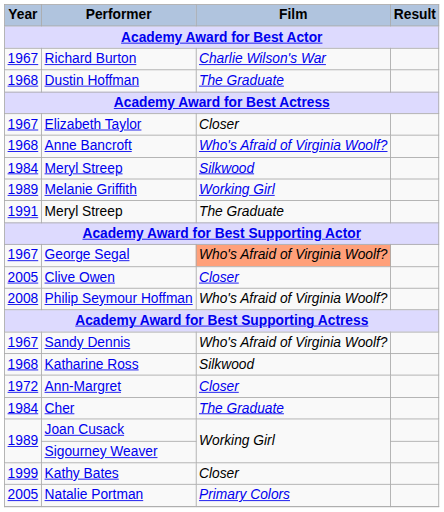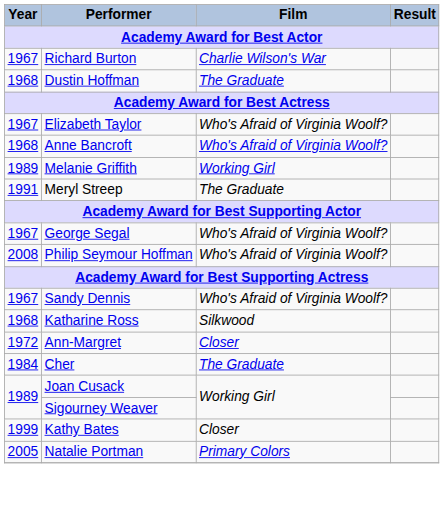 <table class="wikitable">
 <tr style="text-align:center;">
 <th style="background:#B0C4DE;">Year</th>
 <th style="background:#B0C4DE;">Performer</th>
 <th style="background:#B0C4DE;">Film</th>
 <th style="background:#B0C4DE;">Result</th>
 </tr>
 <tr>
 <td colspan="4" style="background-color:#DDDAFE; text-align:center;"><strong><a href='#'>Academy Award for Best Actor</a></strong></td>
 </tr>
 <tr>
 <td><a href='#'>1967</a></td>
 <td><a href='#'>Richard Burton</a></td>
 <td><em><a href='#'>Charlie Wilson's War</a></em></td>
 <td></td>
 </tr>
 <tr>
 <td><a href='#'>1968</a></td>
 <td><a href='#'>Dustin Hoffman</a></td>
 <td><em><a href='#'>The Graduate</a></em></td>
 <td></td>
 </tr>
 <tr>
 <td colspan="4" style="background-color:#DDDAFE; text-align:center;"><strong><a href='#'>Academy Award for Best Actress</a></strong></td>
 </tr>
 <tr>
 <td><a href='#'>1967</a></td>
 <td><a href='#'>Elizabeth Taylor</a></td>
-<td><em>Closer</em></td>
+<td><em>Who's Afraid of Virginia Woolf?</em></td>
 <td></td>
 </tr>
 <tr>
 <td><a href='#'>1968</a></td>
 <td><a href='#'>Anne Bancroft</a></td>
 <td><em><a href='#'>Who's Afraid of Virginia Woolf?</a></em></td>
-<td></td>
-</tr>
-<tr>
-<td><a href='#'>1984</a></td>
-<td><a href='#'>Meryl Streep</a></td>
-<td><em><a href='#'>Silkwood</a></em></td>
 <td></td>
 </tr>
 <tr>
 <td><a href='#'>1989</a></td>
 <td><a href='#'>Melanie Griffith</a></td>
 <td><em><a href='#'>Working Girl</a></em></td>
 <td></td>
 </tr>
 <tr>
 <td><a href='#'>1991</a></td>
 <td>Meryl Streep</td>
 <td><em>The Graduate</em></td>
 <td></td>
 </tr>
 <tr>
 <td colspan="4" style="background-color:#DDDAFE; text-align:center;"><strong><a href='#'>Academy Award for Best Supporting Actor</a></strong></td>
 </tr>
 <tr>
 <td><a href='#'>1967</a></td>
 <td><a href='#'>George Segal</a></td>
-<td style="background: lightsalmon;"><em>Who's Afraid of Virginia Woolf?</em></td>
-<td></td>
-</tr>
-<tr>
-<td><a href='#'>2005</a></td>
-<td><a href='#'>Clive Owen</a></td>
-<td><em><a href='#'>Closer</a></em></td>
+<td><em>Who's Afraid of Virginia Woolf?</em></td>
 <td></td>
 </tr>
 <tr>
 <td><a href='#'>2008</a></td>
 <td><a href='#'>Philip Seymour Hoffman</a></td>
 <td><em>Who's Afraid of Virginia Woolf?</em></td>
 <td></td>
 </tr>
 <tr>
 <td colspan="4" style="background-color:#DDDAFE; text-align:center;"><strong><a href='#'>Academy Award for Best Supporting Actress</a></strong></td>
 </tr>
 <tr>
 <td><a href='#'>1967</a></td>
 <td><a href='#'>Sandy Dennis</a></td>
 <td><em>Who's Afraid of Virginia Woolf?</em></td>
 <td></td>
 </tr>
 <tr>
 <td><a href='#'>1968</a></td>
 <td><a href='#'>Katharine Ross</a></td>
 <td><em>Silkwood</em></td>
 <td></td>
 </tr>
 <tr>
 <td><a href='#'>1972</a></td>
 <td><a href='#'>Ann-Margret</a></td>
 <td><em><a href='#'>Closer</a></em></td>
 <td></td>
 </tr>
 <tr>
 <td><a href='#'>1984</a></td>
 <td><a href='#'>Cher</a></td>
 <td><em><a href='#'>The Graduate</a></em></td>
 <td></td>
 </tr>
 <tr>
 <td rowspan="2"><a href='#'>1989</a></td>
 <td><a href='#'>Joan Cusack</a></td>
 <td rowspan="2"><em>Working Girl</em></td>
 <td></td>
 </tr>
 <tr>
 <td><a href='#'>Sigourney Weaver</a></td>
 <td></td>
 </tr>
 <tr>
 <td><a href='#'>1999</a></td>
 <td><a href='#'>Kathy Bates</a></td>
 <td><em>Closer</em></td>
 <td></td>
 </tr>
 <tr>
 <td><a href='#'>2005</a></td>
 <td><a href='#'>Natalie Portman</a></td>
 <td><em><a href='#'>Primary Colors</a></em></td>
 <td></td>
 </tr>
 <tr>
 </tr>
 </table>
